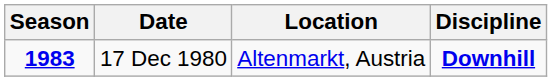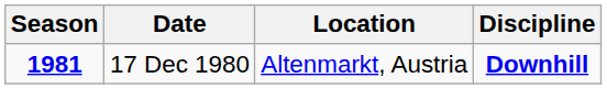 <table class="wikitable">
 <tr>
 <th>Season</th>
 <th>Date</th>
 <th>Location</th>
 <th>Discipline</th>
 </tr>
 <tr>
-<td rowspan=1 align=center><strong><a href='#'>1983</a></strong></td>
+<td rowspan=1 align=center><strong><a href='#'>1981</a></strong></td>
 <td align=right>17 Dec 1980</td>
 <td rowspan=2><a href='#'>Altenmarkt</a>, Austria</td>
 <td align=center><strong><a href='#'>Downhill</a></strong></td>
 </tr>
 </table>
